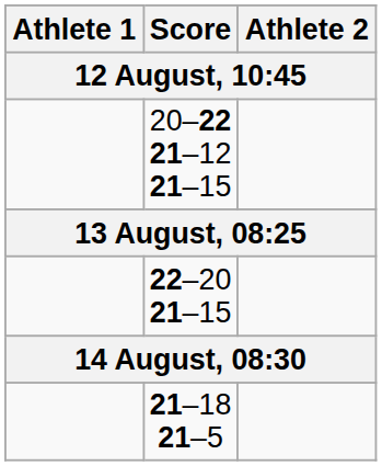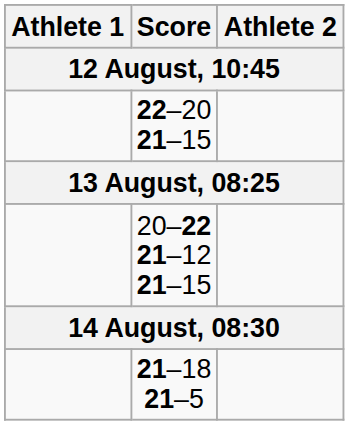 <table class="wikitable" style="text-align: center; font-size:90% ">
 <tr>
 <th align="right">Athlete 1</th>
 <th>Score</th>
 <th align="left">Athlete 2</th>
 </tr>
 <tr>
 <th colspan=3>12 August, 10:45</th>
 </tr>
 <tr>
 <td align=right><strong></strong></td>
-<td align=center>20–<strong>22</strong><br><strong>21</strong>–12<br><strong>21</strong>–15</td>
+<td align=center><strong>22</strong>–20<br><strong>21</strong>–15</td>
 <td align=left></td>
 </tr>
 <tr>
 <th colspan=3>13 August, 08:25</th>
 </tr>
 <tr>
 <td align=right><strong></strong></td>
-<td align=center><strong>22</strong>–20<br><strong>21</strong>–15</td>
+<td align=center>20–<strong>22</strong><br><strong>21</strong>–12<br><strong>21</strong>–15</td>
 <td align=left></td>
 </tr>
 <tr>
 <th colspan=3>14 August, 08:30</th>
 </tr>
 <tr>
 <td align=right><strong></strong></td>
 <td align=center><strong>21</strong>–18<br><strong>21</strong>–5</td>
 <td align=left></td>
 </tr>
 </table>
